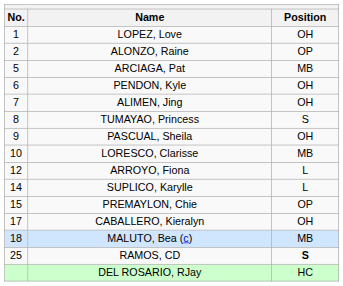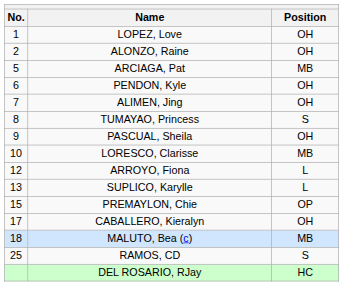 <table class="wikitable mw-collapsible mw-collapsed" style="text-align:center; width:500px; border:none">
 <tr>
 <th style="text-align:center" colspan="3"></th>
 </tr>
 <tr>
 <th style="width:7%">No.</th>
 <th>Name</th>
 <th style="width:20%">Position</th>
 </tr>
 <tr>
 <td>1</td>
 <td>LOPEZ, Love</td>
 <td>OH</td>
 </tr>
 <tr>
 <td>2</td>
 <td>ALONZO, Raine</td>
-<td>OP</td>
+<td>OH</td>
 </tr>
 <tr>
 <td>5</td>
 <td>ARCIAGA, Pat</td>
 <td>MB</td>
 </tr>
 <tr>
 <td>6</td>
 <td>PENDON, Kyle</td>
 <td>OH</td>
 </tr>
 <tr>
 <td>7</td>
 <td>ALIMEN, Jing</td>
 <td>OH</td>
 </tr>
 <tr>
 <td>8</td>
 <td>TUMAYAO, Princess</td>
 <td>S</td>
 </tr>
 <tr>
 <td>9</td>
 <td>PASCUAL, Sheila</td>
 <td>OH</td>
 </tr>
 <tr>
 <td>10</td>
 <td>LORESCO, Clarisse</td>
 <td>MB</td>
 </tr>
 <tr>
 <td>12</td>
 <td>ARROYO, Fiona</td>
 <td>L</td>
 </tr>
 <tr>
-<td>14</td>
+<td>13</td>
 <td>SUPLICO, Karylle</td>
 <td>L</td>
 </tr>
 <tr>
 <td>15</td>
 <td>PREMAYLON, Chie</td>
 <td>OP</td>
 </tr>
 <tr>
 <td>17</td>
 <td>CABALLERO, Kieralyn</td>
 <td>OH</td>
 </tr>
 <tr bgcolor=#D0E6FF>
 <td>18</td>
 <td>MALUTO, Bea (<a href='#'>c</a>)</td>
 <td>MB</td>
 </tr>
 <tr>
 <td>25</td>
 <td>RAMOS, CD</td>
-<td><strong>S</strong></td>
+<td>S</td>
 </tr>
 <tr bgcolor=#CCFFCC>
 <td></td>
 <td>DEL ROSARIO, RJay</td>
 <td>HC</td>
 </tr>
 </table>
